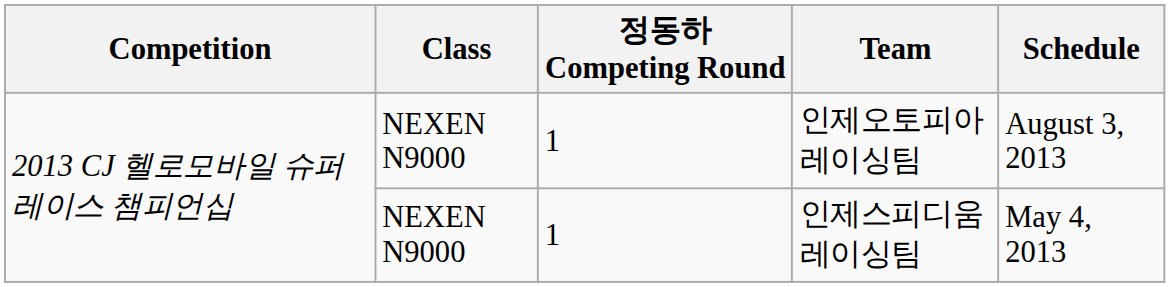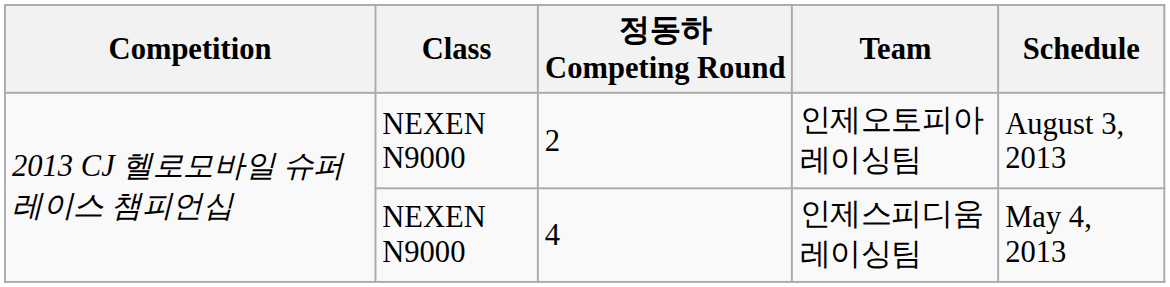 <table class="wikitable sortable">
 <tr>
 <th><strong>Competition</strong></th>
 <th><strong>Class</strong></th>
 <th><strong>정동하 Competing Round</strong></th>
 <th><strong>Team</strong></th>
 <th><strong>Schedule</strong></th>
 </tr>
 <tr>
 <td rowspan="2"><em>2013 CJ 헬로모바일 슈퍼레이스 챔피언십</em></td>
 <td>NEXEN N9000</td>
-<td>1</td>
+<td>2</td>
 <td>인제오토피아 레이싱팀</td>
 <td>August 3, 2013</td>
 </tr>
 <tr>
 <td>NEXEN N9000</td>
-<td>1</td>
+<td>4</td>
 <td>인제스피디움레이싱팀</td>
 <td>May 4, 2013</td>
 </tr>
 </table>
